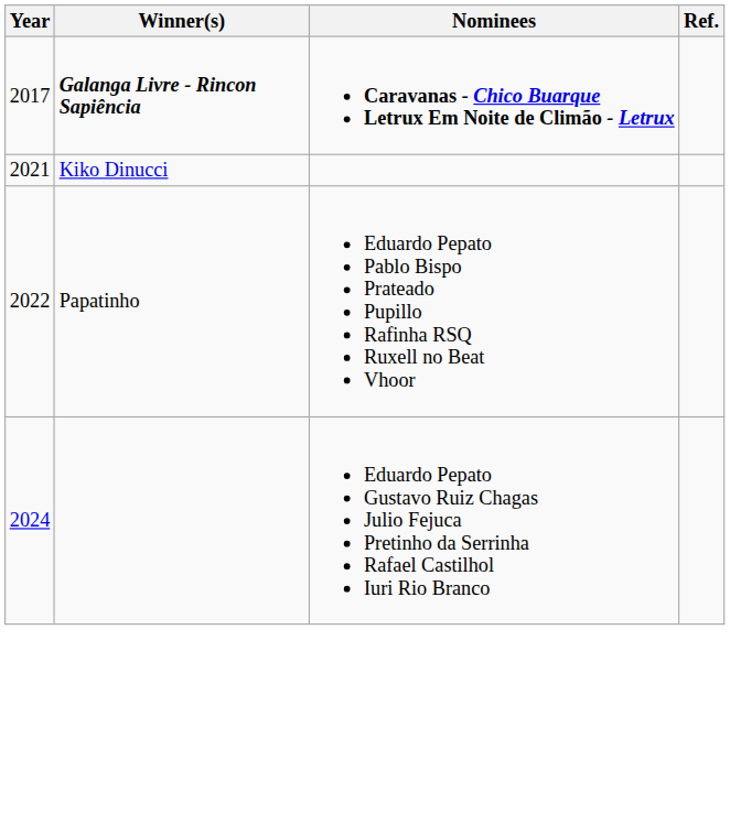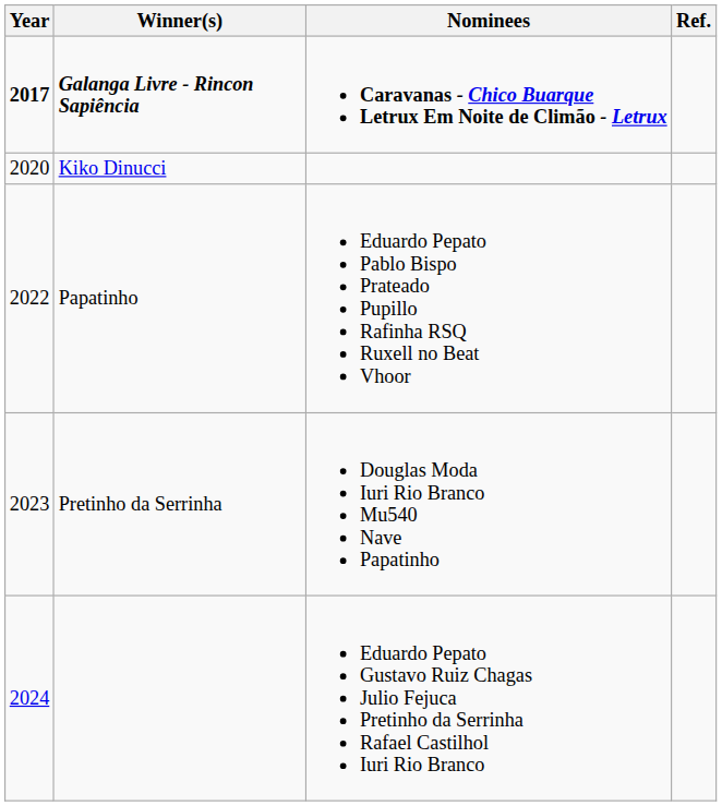 <table class="wikitable sortable">
 <tr>
 <th style="width:5px;"><strong>Year</strong></th>
 <th style="width:195px;"><strong>Winner(s)</strong></th>
 <th class="unsortable"><strong>Nominees</strong></th>
 <th class="unsortable">Ref.</th>
 </tr>
 <tr>
-<td>2017</td>
+<td><strong>2017</strong></td>
 <td><strong><em>Galanga Livre<em> - Rincon Sapiência<strong></td>
 <td><strong><br><ul><li></em>Caravanas<em> - <a href='#'>Chico Buarque</a></li><li></em>Letrux Em Noite de Climão<em> - <a href='#'>Letrux</a></li></ul></strong></td>
 <td></td>
 </tr>
 <tr>
-<td>2021</td>
+<td>2020</td>
 <td></strong><a href='#'>Kiko Dinucci</a><strong></td>
 <td></td>
 <td></td>
 </tr>
 <tr>
 <td align="center">2022</td>
 <td></strong>Papatinho<strong></td>
 <td><br><ul><li>Eduardo Pepato</li><li>Pablo Bispo</li><li>Prateado</li><li>Pupillo</li><li>Rafinha RSQ</li><li>Ruxell no Beat</li><li>Vhoor</li></ul></td>
 <td></td>
 </tr>
 <tr>
+<td>2023</td>
+<td></strong>Pretinho da Serrinha<strong></td>
+<td><br><ul><li>Douglas Moda</li><li>Iuri Rio Branco</li><li>Mu540</li><li>Nave</li><li>Papatinho</li></ul></td>
+<td></td>
+</tr>
+<tr>
 <td><a href='#'>2024</a></td>
 <td></td>
 <td><br><ul><li>Eduardo Pepato</li><li>Gustavo Ruiz Chagas</li><li>Julio Fejuca</li><li>Pretinho da Serrinha</li><li>Rafael Castilhol</li><li>Iuri Rio Branco</li></ul></td>
 <td></td>
 </tr>
 </table>
